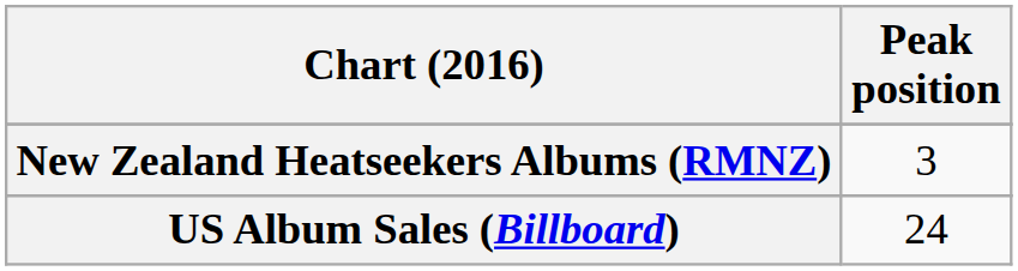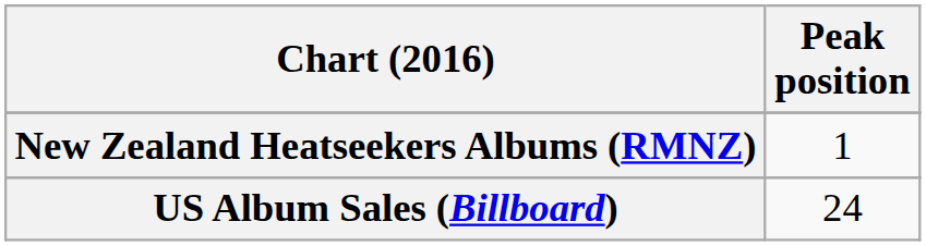 <table class="wikitable sortable plainrowheaders" style="text-align:center">
 <tr>
 <th scope="col">Chart (2016)</th>
 <th scope="col">Peak<br> position</th>
 </tr>
 <tr>
 </tr>
 <tr>
 </tr>
 <tr>
 <th scope="row">New Zealand Heatseekers Albums (<a href='#'>RMNZ</a>)</th>
-<td>3</td>
+<td>1</td>
 </tr>
 <tr>
 </tr>
 <tr>
 </tr>
 <tr>
 <th scope="row">US Album Sales (<em><a href='#'>Billboard</a></em>)</th>
 <td>24</td>
 </tr>
 </table>
